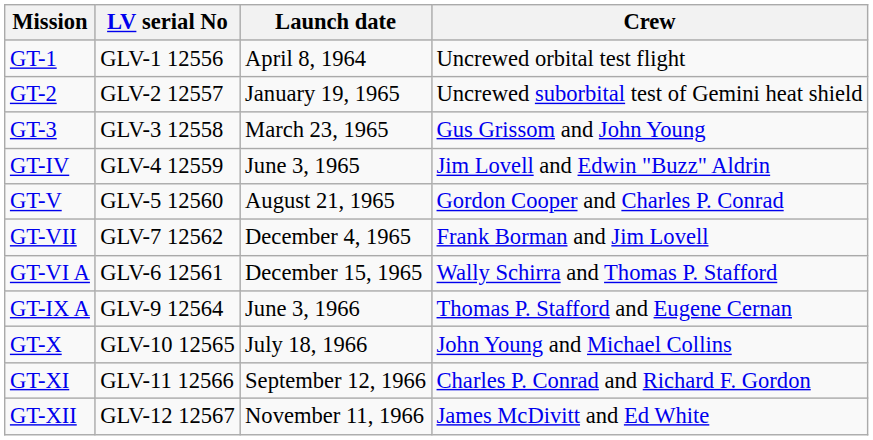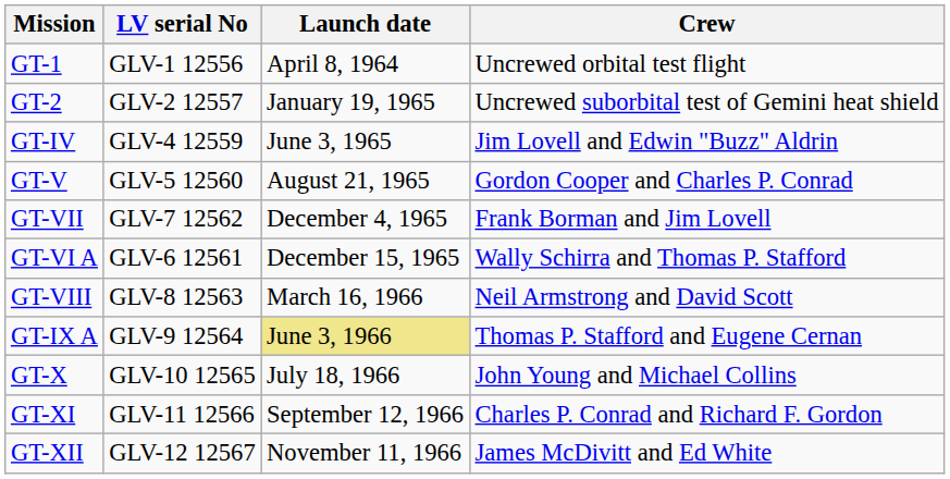 <table class="wikitable">
 <tr>
 <th>Mission</th>
 <th><a href='#'>LV</a> serial No</th>
 <th>Launch date</th>
 <th>Crew</th>
 </tr>
 <tr>
 <td><a href='#'>GT-1</a></td>
 <td>GLV-1 12556</td>
 <td>April 8, 1964</td>
 <td>Uncrewed orbital test flight</td>
 </tr>
 <tr>
 <td><a href='#'>GT-2</a></td>
 <td>GLV-2 12557</td>
 <td>January 19, 1965</td>
 <td>Uncrewed <a href='#'>suborbital</a> test of Gemini heat shield</td>
-</tr>
-<tr>
-<td><a href='#'>GT-3</a></td>
-<td>GLV-3 12558</td>
-<td>March 23, 1965</td>
-<td><a href='#'>Gus Grissom</a> and <a href='#'>John Young</a></td>
 </tr>
 <tr>
 <td><a href='#'>GT-IV</a></td>
 <td>GLV-4 12559</td>
 <td>June 3, 1965</td>
 <td><a href='#'>Jim Lovell</a> and <a href='#'>Edwin "Buzz" Aldrin</a></td>
 </tr>
 <tr>
 <td><a href='#'>GT-V</a></td>
 <td>GLV-5 12560</td>
 <td>August 21, 1965</td>
 <td><a href='#'>Gordon Cooper</a> and <a href='#'>Charles P. Conrad</a></td>
 </tr>
 <tr>
 <td><a href='#'>GT-VII</a></td>
 <td>GLV-7 12562</td>
 <td>December 4, 1965</td>
 <td><a href='#'>Frank Borman</a> and <a href='#'>Jim Lovell</a></td>
 </tr>
 <tr>
 <td><a href='#'>GT-VI A</a></td>
 <td>GLV-6 12561</td>
 <td>December 15, 1965</td>
 <td><a href='#'>Wally Schirra</a> and <a href='#'>Thomas P. Stafford</a></td>
 </tr>
 <tr>
+<td><a href='#'>GT-VIII</a></td>
+<td>GLV-8 12563</td>
+<td>March 16, 1966</td>
+<td><a href='#'>Neil Armstrong</a> and <a href='#'>David Scott</a></td>
+</tr>
+<tr>
 <td><a href='#'>GT-IX A</a></td>
 <td>GLV-9 12564</td>
-<td>June 3, 1966</td>
+<td style="background: khaki;">June 3, 1966</td>
 <td><a href='#'>Thomas P. Stafford</a> and <a href='#'>Eugene Cernan</a></td>
 </tr>
 <tr>
 <td><a href='#'>GT-X</a></td>
 <td>GLV-10 12565</td>
 <td>July 18, 1966</td>
 <td><a href='#'>John Young</a> and <a href='#'>Michael Collins</a></td>
 </tr>
 <tr>
 <td><a href='#'>GT-XI</a></td>
 <td>GLV-11 12566</td>
 <td>September 12, 1966</td>
 <td><a href='#'>Charles P. Conrad</a> and <a href='#'>Richard F. Gordon</a></td>
 </tr>
 <tr>
 <td><a href='#'>GT-XII</a></td>
 <td>GLV-12 12567</td>
 <td>November 11, 1966</td>
 <td><a href='#'>James McDivitt</a> and <a href='#'>Ed White</a></td>
 </tr>
 </table>
